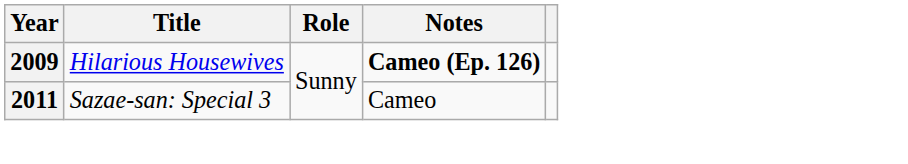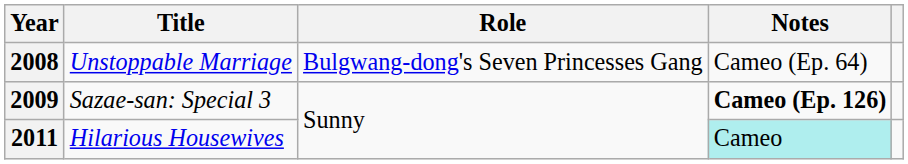 <table class="wikitable plainrowheaders sortable">
 <tr>
 <th scope="col">Year</th>
 <th scope="col">Title</th>
 <th scope="col">Role</th>
 <th scope="col">Notes</th>
 <th scope="col" class="unsortable"></th>
 </tr>
 <tr>
+<th scope="row">2008</th>
+<td><em><a href='#'>Unstoppable Marriage</a></em></td>
+<td><a href='#'>Bulgwang-dong</a>'s Seven Princesses Gang</td>
+<td>Cameo (Ep. 64)</td>
+<td style="text-align:center"></td>
+</tr>
+<tr>
 <th scope="row">2009</th>
-<td><em><a href='#'>Hilarious Housewives</a></em></td>
+<td><em>Sazae-san: Special 3</em></td>
 <td rowspan="2">Sunny</td>
 <td><strong>Cameo (Ep. 126)</strong></td>
 <td style="text-align:center"></td>
 </tr>
 <tr>
 <th scope="row">2011</th>
-<td><em>Sazae-san: Special 3</em></td>
-<td>Cameo</td>
+<td><em><a href='#'>Hilarious Housewives</a></em></td>
+<td style="background: paleturquoise;">Cameo</td>
 <td style="text-align:center"></td>
 </tr>
 </table>
